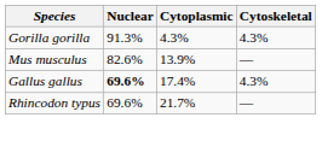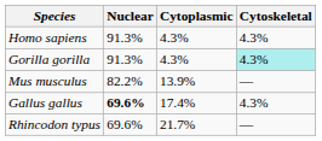 <table class="wikitable">
 <tr>
 <th><em>Species</em></th>
 <th>Nuclear</th>
 <th>Cytoplasmic</th>
 <th>Cytoskeletal</th>
 </tr>
 <tr>
-<td><em>Gorilla gorilla</em></td>
+<td><em>Homo sapiens</em></td>
 <td>91.3%</td>
 <td>4.3%</td>
 <td>4.3%</td>
 </tr>
 <tr>
+<td><em>Gorilla gorilla</em></td>
+<td>91.3%</td>
+<td>4.3%</td>
+<td style="background: paleturquoise;">4.3%</td>
+</tr>
+<tr>
 <td><em>Mus musculus</em></td>
-<td>82.6%</td>
+<td>82.2%</td>
 <td>13.9%</td>
 <td>—</td>
 </tr>
 <tr>
 <td><em>Gallus gallus</em></td>
 <td><strong>69.6%</strong></td>
 <td>17.4%</td>
 <td>4.3%</td>
 </tr>
 <tr>
 <td><em>Rhincodon typus</em></td>
 <td>69.6%</td>
 <td>21.7%</td>
 <td>—</td>
 </tr>
 </table>
